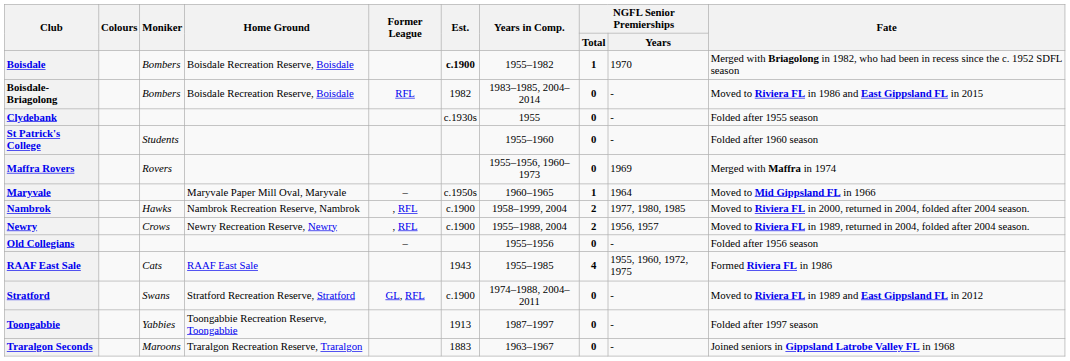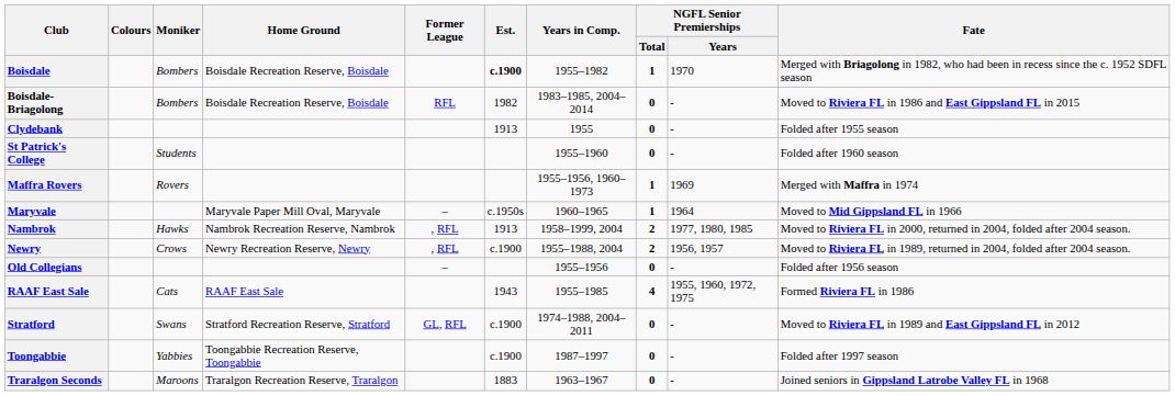 <table class="wikitable sortable" style="width:100%; text-align:center;">
 <tr>
 <th rowspan="2">Club</th>
 <th rowspan="2">Colours</th>
 <th rowspan="2">Moniker</th>
 <th rowspan="2">Home Ground</th>
 <th rowspan="2">Former League</th>
 <th rowspan="2">Est.</th>
 <th rowspan="2">Years in Comp.</th>
 <th colspan="2">NGFL Senior Premierships</th>
 <th rowspan="2">Fate</th>
 </tr>
 <tr>
 <th>Total</th>
 <th>Years</th>
 </tr>
 <tr>
 <th style="text-align:left"><a href='#'>Boisdale</a></th>
 <td></td>
 <td align="left"><em>Bombers</em></td>
 <td align="left">Boisdale Recreation Reserve, <a href='#'>Boisdale</a></td>
 <td></td>
 <td><strong>c.1900</strong></td>
 <td>1955–1982</td>
 <td><strong>1</strong></td>
 <td align="left">1970</td>
 <td align="left">Merged with <strong>Briagolong</strong> in 1982, who had been in recess since the c. 1952 SDFL season</td>
 </tr>
 <tr>
 <th style="text-align:left">Boisdale-Briagolong</th>
 <td></td>
 <td align="left"><em>Bombers</em></td>
 <td align="left">Boisdale Recreation Reserve, <a href='#'>Boisdale</a></td>
 <td><a href='#'>RFL</a></td>
 <td>1982</td>
 <td>1983–1985, 2004–2014</td>
 <td><strong>0</strong></td>
 <td align="left">-</td>
 <td align="left">Moved to <a href='#'><strong>Riviera FL</strong></a> in 1986 and <a href='#'><strong>East Gippsland FL</strong></a> in 2015</td>
 </tr>
 <tr>
 <th style="text-align:left"><a href='#'>Clydebank</a></th>
 <td></td>
 <td></td>
 <td></td>
 <td></td>
-<td>c.1930s</td>
+<td>1913</td>
 <td>1955</td>
 <td><strong>0</strong></td>
 <td align="left">-</td>
 <td align="left">Folded after 1955 season</td>
 </tr>
 <tr>
 <th style="text-align:left"><a href='#'>St Patrick's College</a></th>
 <td></td>
 <td align="left"><em>Students</em></td>
 <td></td>
 <td></td>
 <td></td>
 <td>1955–1960</td>
 <td><strong>0</strong></td>
 <td align="left">-</td>
 <td align="left">Folded after 1960 season</td>
 </tr>
 <tr>
 <th style="text-align:left"><a href='#'>Maffra Rovers</a></th>
 <td></td>
 <td align="left"><em>Rovers</em></td>
 <td></td>
 <td></td>
 <td></td>
 <td>1955–1956, 1960–1973</td>
-<td><strong>0</strong></td>
+<td><strong>1</strong></td>
 <td align="left">1969</td>
 <td align="left">Merged with <strong>Maffra</strong> in 1974</td>
 </tr>
 <tr>
 <th style="text-align:left"><a href='#'>Maryvale</a></th>
 <td></td>
 <td></td>
 <td align="left">Maryvale Paper Mill Oval, Maryvale</td>
 <td>–</td>
 <td>c.1950s</td>
 <td>1960–1965</td>
 <td><strong>1</strong></td>
 <td align="left">1964</td>
 <td align="left">Moved to <a href='#'><strong>Mid Gippsland FL</strong></a> in 1966</td>
 </tr>
 <tr>
 <th style="text-align:left"><a href='#'>Nambrok</a></th>
 <td></td>
 <td align="left"><em>Hawks</em></td>
 <td align="left">Nambrok Recreation Reserve, Nambrok</td>
 <td>, <a href='#'>RFL</a></td>
-<td>c.1900</td>
+<td>1913</td>
 <td>1958–1999, 2004</td>
 <td><strong>2</strong></td>
 <td align="left">1977, 1980, 1985</td>
 <td align="left">Moved to <a href='#'><strong>Riviera FL</strong></a> in 2000, returned in 2004, folded after 2004 season.</td>
 </tr>
 <tr>
 <th style="text-align:left"><a href='#'>Newry</a></th>
 <td></td>
 <td align="left"><em>Crows</em></td>
 <td align="left">Newry Recreation Reserve, <a href='#'>Newry</a></td>
 <td>, <a href='#'>RFL</a></td>
 <td>c.1900</td>
 <td>1955–1988, 2004</td>
 <td><strong>2</strong></td>
 <td align="left">1956, 1957</td>
 <td align="left">Moved to <a href='#'><strong>Riviera FL</strong></a> in 1989, returned in 2004, folded after 2004 season.</td>
 </tr>
 <tr>
 <th style="text-align:left"><a href='#'>Old Collegians</a></th>
 <td></td>
 <td></td>
 <td></td>
 <td>–</td>
 <td></td>
 <td>1955–1956</td>
 <td><strong>0</strong></td>
 <td align="left">-</td>
 <td align="left">Folded after 1956 season</td>
 </tr>
 <tr>
 <th style="text-align:left"><a href='#'>RAAF East Sale</a></th>
 <td></td>
 <td align="left"><em>Cats</em></td>
 <td align="left"><a href='#'>RAAF East Sale</a></td>
 <td></td>
 <td>1943</td>
 <td>1955–1985</td>
 <td><strong>4</strong></td>
 <td align="left">1955, 1960, 1972, 1975</td>
 <td align="left">Formed <a href='#'><strong>Riviera FL</strong></a> in 1986</td>
 </tr>
 <tr>
 <th style="text-align:left"><a href='#'>Stratford</a></th>
 <td></td>
 <td align="left"><em>Swans</em></td>
 <td align="left">Stratford Recreation Reserve, <a href='#'>Stratford</a></td>
 <td><a href='#'>GL</a>, <a href='#'>RFL</a></td>
 <td>c.1900</td>
 <td>1974–1988, 2004–2011</td>
 <td><strong>0</strong></td>
 <td align="left">-</td>
 <td align="left">Moved to <a href='#'><strong>Riviera FL</strong></a> in 1989 and <a href='#'><strong>East Gippsland FL</strong></a> in 2012</td>
 </tr>
 <tr>
 <th style="text-align:left"><a href='#'>Toongabbie</a></th>
 <td></td>
 <td align="left"><em>Yabbies</em></td>
 <td align="left">Toongabbie Recreation Reserve, <a href='#'>Toongabbie</a></td>
 <td></td>
-<td>1913</td>
+<td>c.1900</td>
 <td>1987–1997</td>
 <td><strong>0</strong></td>
 <td align="left">-</td>
 <td align="left">Folded after 1997 season</td>
 </tr>
 <tr>
 <th style="text-align:left"><a href='#'>Traralgon Seconds</a></th>
 <td></td>
 <td align="left"><em>Maroons</em></td>
 <td align="left">Traralgon Recreation Reserve, <a href='#'>Traralgon</a></td>
 <td></td>
 <td>1883</td>
 <td>1963–1967</td>
 <td><strong>0</strong></td>
 <td align="left">-</td>
 <td align="left">Joined seniors in <strong><a href='#'>Gippsland Latrobe Valley FL</a></strong> in 1968</td>
 </tr>
 </table>
